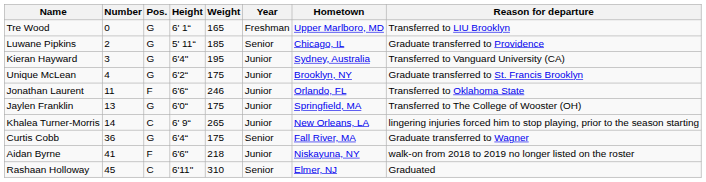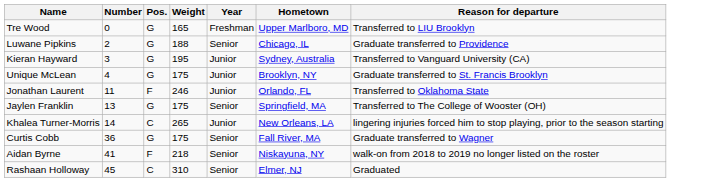 <table class="wikitable sortable" border="1">
 <tr>
 <th>Name</th>
 <th>Number</th>
 <th>Pos.</th>
-<th>Height</th>
 <th>Weight</th>
 <th>Year</th>
 <th>Hometown</th>
 <th class="unsortable">Reason for departure</th>
 </tr>
 <tr>
 <td>Tre Wood</td>
 <td>0</td>
 <td>G</td>
-<td>6' 1“</td>
 <td>165</td>
 <td>Freshman</td>
 <td><a href='#'>Upper Marlboro, MD</a></td>
 <td>Transferred to <a href='#'>LIU Brooklyn</a></td>
 </tr>
 <tr>
 <td>Luwane Pipkins</td>
 <td>2</td>
 <td>G</td>
-<td>5' 11“</td>
-<td>185</td>
+<td>188</td>
 <td>Senior</td>
 <td><a href='#'>Chicago, IL</a></td>
 <td>Graduate transferred to <a href='#'>Providence</a></td>
 </tr>
 <tr>
 <td>Kieran Hayward</td>
 <td>3</td>
 <td>G</td>
-<td>6'4"</td>
 <td>195</td>
 <td>Junior</td>
 <td><a href='#'>Sydney, Australia</a></td>
 <td>Transferred to Vanguard University (CA)</td>
 </tr>
 <tr>
 <td>Unique McLean</td>
 <td>4</td>
 <td>G</td>
-<td>6'2“</td>
 <td>175</td>
 <td>Junior</td>
 <td><a href='#'>Brooklyn, NY</a></td>
 <td>Graduate transferred to <a href='#'>St. Francis Brooklyn</a></td>
 </tr>
 <tr>
 <td>Jonathan Laurent</td>
 <td>11</td>
 <td>F</td>
-<td>6'6“</td>
 <td>246</td>
 <td>Junior</td>
 <td><a href='#'>Orlando, FL</a></td>
 <td>Transferred to <a href='#'>Oklahoma State</a></td>
 </tr>
 <tr>
 <td>Jaylen Franklin</td>
 <td>13</td>
 <td>G</td>
-<td>6'0“</td>
 <td>175</td>
-<td>Junior</td>
+<td>Senior</td>
 <td><a href='#'>Springfield, MA</a></td>
 <td>Transferred to The College of Wooster (OH)</td>
 </tr>
 <tr>
 <td>Khalea Turner-Morris</td>
 <td>14</td>
 <td>C</td>
-<td>6' 9“</td>
 <td>265</td>
 <td>Junior</td>
 <td><a href='#'>New Orleans, LA</a></td>
 <td>lingering injuries forced him to stop playing, prior to the season starting</td>
 </tr>
 <tr>
 <td>Curtis Cobb</td>
 <td>36</td>
 <td>G</td>
-<td>6'4“</td>
 <td>175</td>
 <td>Senior</td>
 <td><a href='#'>Fall River, MA</a></td>
 <td>Graduate transferred to <a href='#'>Wagner</a></td>
 </tr>
 <tr>
 <td>Aidan Byrne</td>
 <td>41</td>
 <td>F</td>
-<td>6'6"</td>
 <td>218</td>
-<td>Junior</td>
+<td>Senior</td>
 <td><a href='#'>Niskayuna, NY</a></td>
 <td>walk-on from 2018 to 2019 no longer listed on the roster</td>
 </tr>
 <tr>
 <td>Rashaan Holloway</td>
 <td>45</td>
 <td>C</td>
-<td>6'11"</td>
 <td>310</td>
 <td>Senior</td>
 <td><a href='#'>Elmer, NJ</a></td>
 <td>Graduated</td>
 </tr>
 </table>
